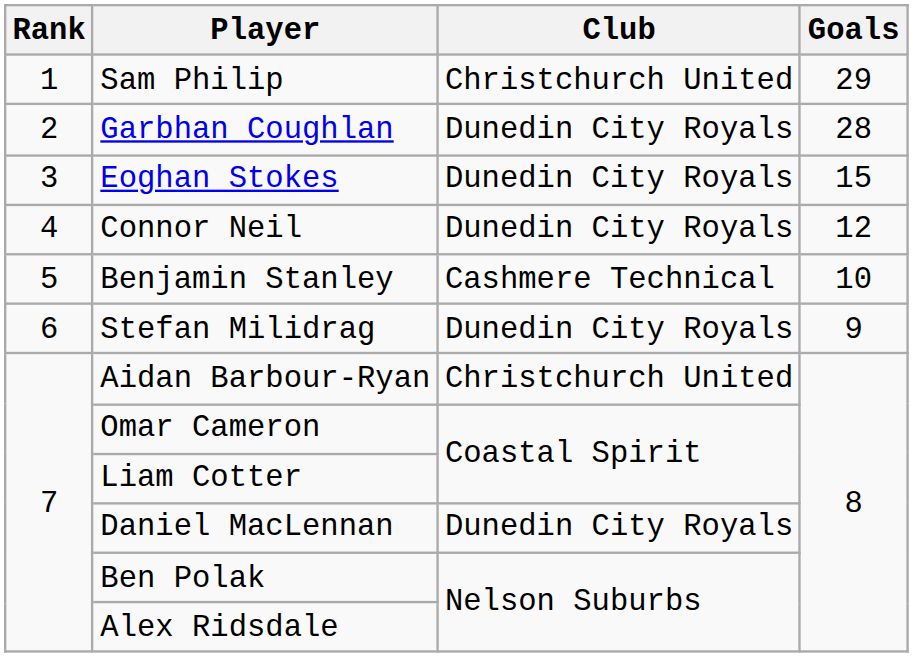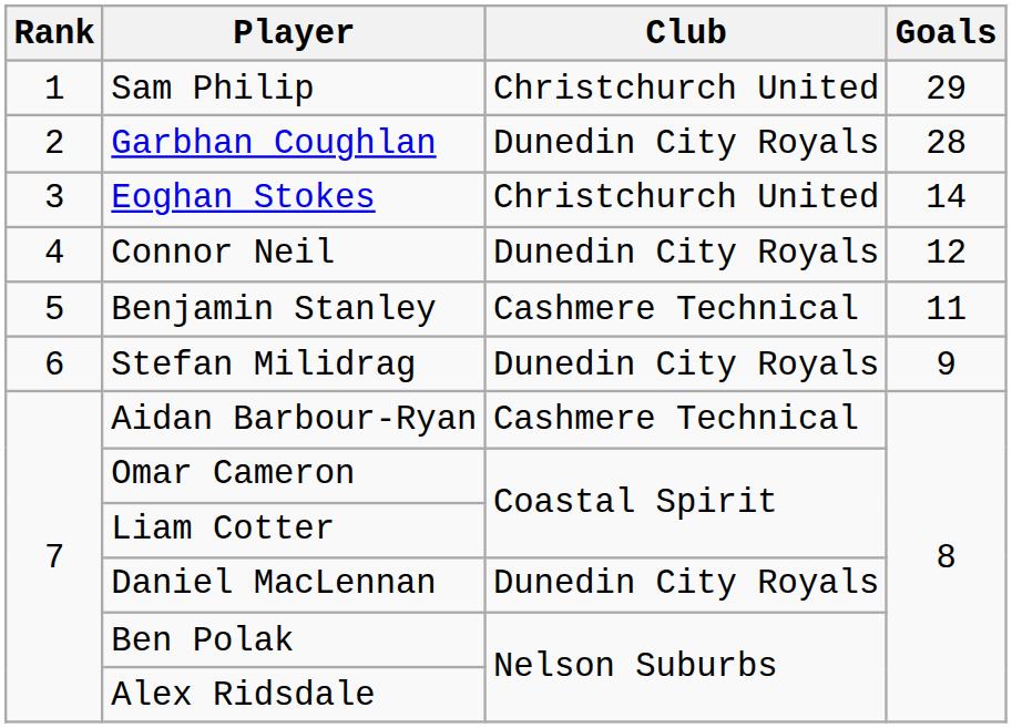 <table class="wikitable" style="text-align:center">
 <tr>
 <th>Rank</th>
 <th>Player</th>
 <th>Club</th>
 <th>Goals</th>
 </tr>
 <tr>
 <td>1</td>
 <td align=left> Sam Philip</td>
 <td align=left>Christchurch United</td>
 <td>29</td>
 </tr>
 <tr>
 <td>2</td>
 <td align=left> <a href='#'>Garbhan Coughlan</a></td>
 <td align=left>Dunedin City Royals</td>
 <td>28</td>
 </tr>
 <tr>
 <td>3</td>
 <td align=left> <a href='#'>Eoghan Stokes</a></td>
-<td align=left>Dunedin City Royals</td>
-<td>15</td>
+<td align=left>Christchurch United</td>
+<td>14</td>
 </tr>
 <tr>
 <td>4</td>
 <td align=left> Connor Neil</td>
 <td align=left>Dunedin City Royals</td>
 <td>12</td>
 </tr>
 <tr>
 <td>5</td>
 <td align=left> Benjamin Stanley</td>
 <td align=left>Cashmere Technical</td>
-<td>10</td>
+<td>11</td>
 </tr>
 <tr>
 <td>6</td>
 <td align=left> Stefan Milidrag</td>
 <td align=left>Dunedin City Royals</td>
 <td>9</td>
 </tr>
 <tr>
 <td rowspan="6">7</td>
 <td align=left> Aidan Barbour-Ryan</td>
-<td align=left>Christchurch United</td>
+<td align=left>Cashmere Technical</td>
 <td rowspan="6">8</td>
 </tr>
 <tr>
 <td align=left> Omar Cameron</td>
 <td align=left rowspan="2">Coastal Spirit</td>
 </tr>
 <tr>
 <td align=left> Liam Cotter</td>
 </tr>
 <tr>
 <td align=left> Daniel MacLennan</td>
 <td align=left>Dunedin City Royals</td>
 </tr>
 <tr>
 <td align=left> Ben Polak</td>
 <td align=left rowspan="2">Nelson Suburbs</td>
 </tr>
 <tr>
 <td align=left> Alex Ridsdale</td>
 </tr>
 </table>
